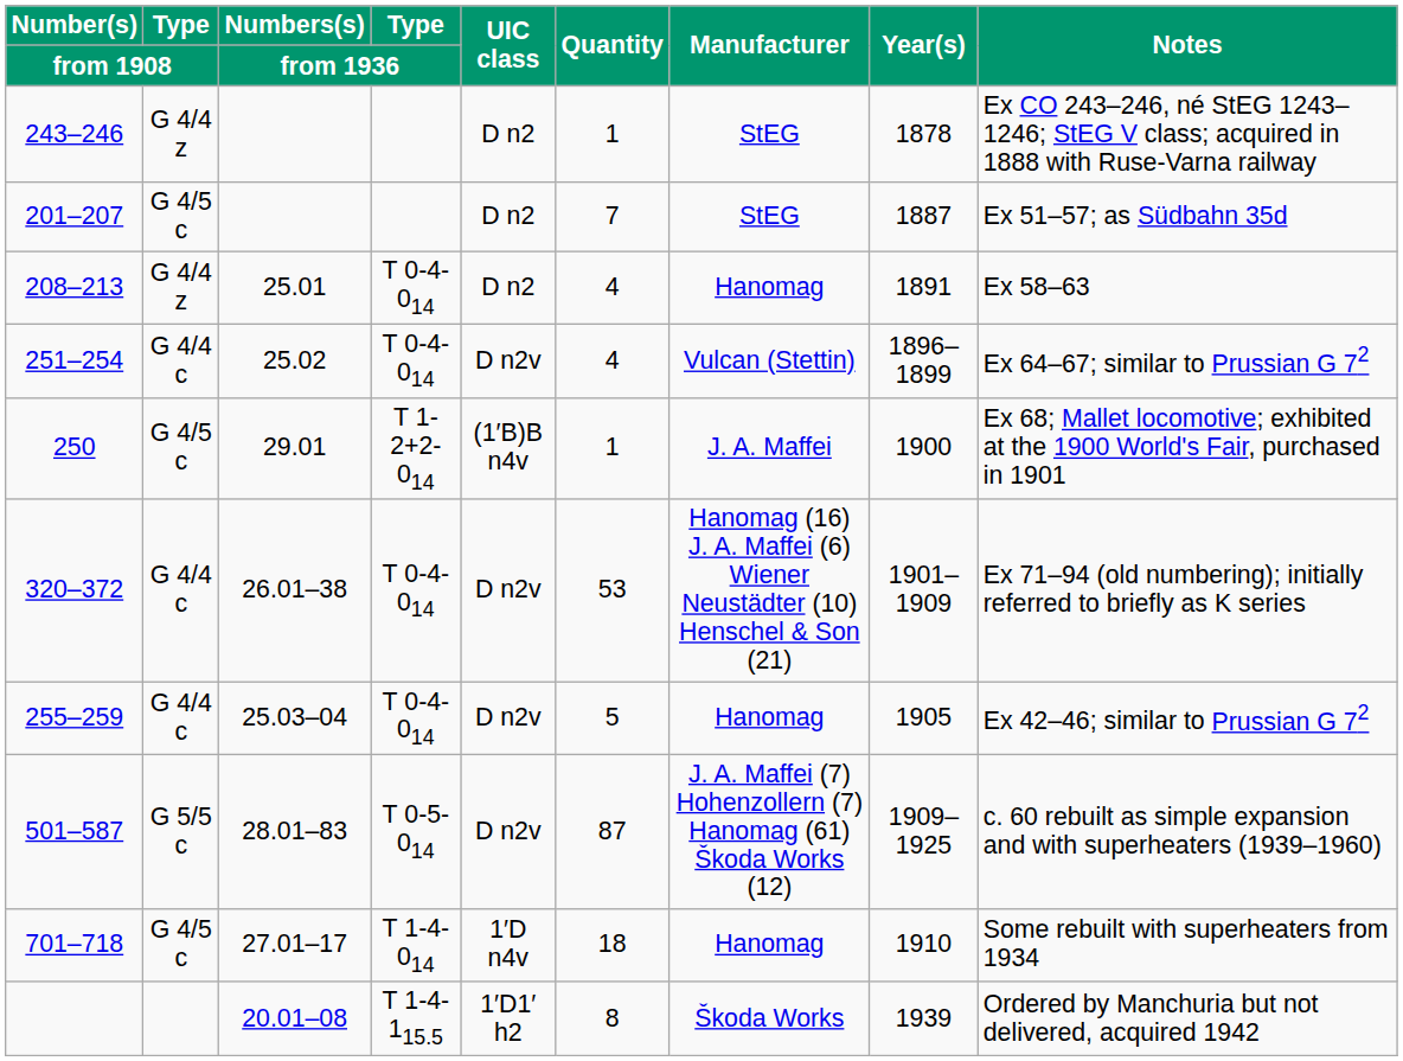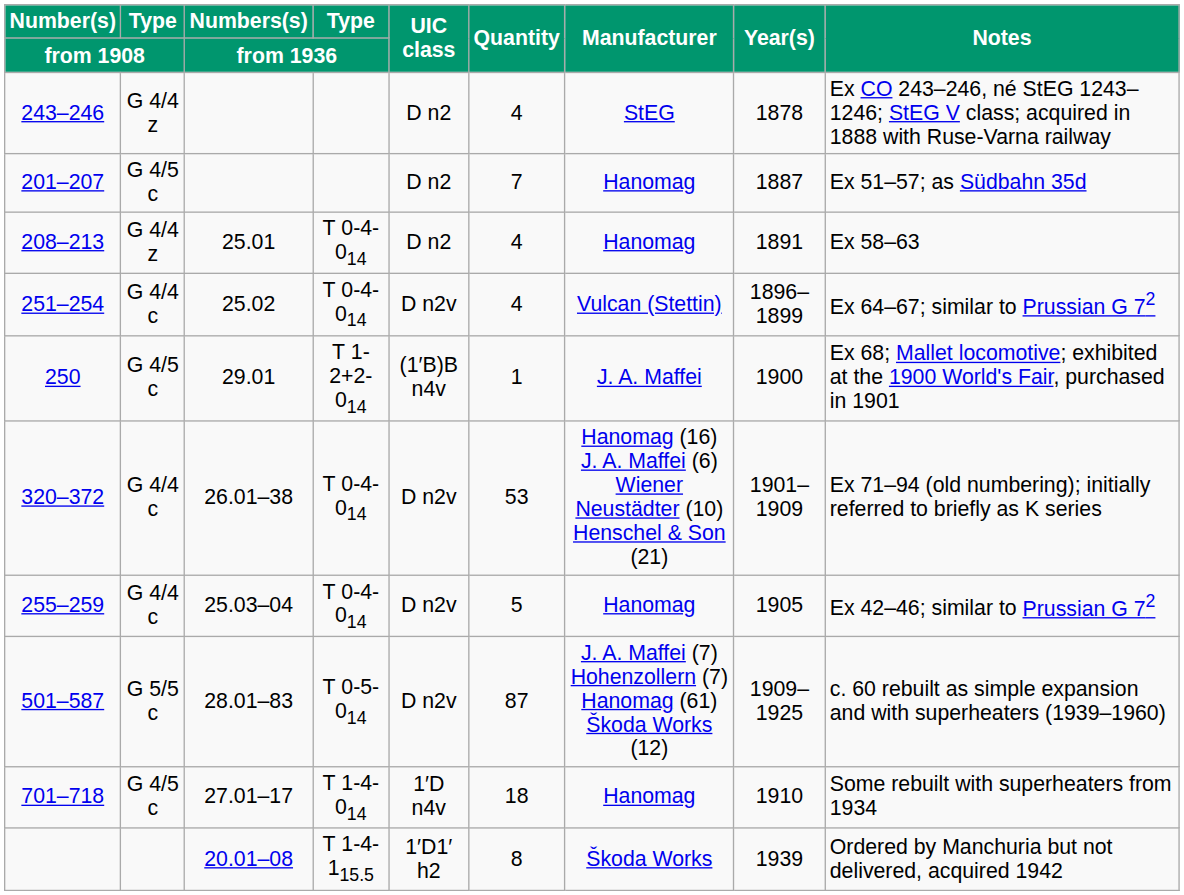 <table class="wikitable"  width="100%" style=text-align:center>
 <tr>
 <th style="color:white; background:#00966E">Number(s)</th>
 <th style="color:white; background:#00966E">Type</th>
 <th style="color:white; background:#00966E">Numbers(s)</th>
 <th style="color:white; background:#00966E">Type</th>
 <th style="color:white; background:#00966E" rowspan="2">UIC class</th>
 <th style="color:white; background:#00966E" rowspan="2">Quantity</th>
 <th style="color:white; background:#00966E" rowspan="2">Manufacturer</th>
 <th style="color:white; background:#00966E" rowspan="2">Year(s)</th>
 <th style="color:white; background:#00966E" rowspan="2">Notes</th>
 </tr>
 <tr>
 <th style="color:white; background:#00966E" colspan="2">from 1908</th>
 <th style="color:white; background:#00966E" colspan="2">from 1936</th>
 </tr>
 <tr>
 <td><a href='#'>243–246</a></td>
 <td>G 4/4 z</td>
 <td></td>
 <td></td>
 <td>D n2</td>
-<td>1</td>
+<td>4</td>
 <td><a href='#'>StEG</a></td>
 <td>1878</td>
 <td align=left>Ex <a href='#'>CO</a> 243–246, né StEG 1243–1246; <a href='#'>StEG V</a> class; acquired in 1888 with Ruse-Varna railway</td>
 </tr>
 <tr>
 <td><a href='#'>201–207</a></td>
 <td>G 4/5 c</td>
 <td></td>
 <td></td>
 <td>D n2</td>
 <td>7</td>
-<td><a href='#'>StEG</a></td>
+<td><a href='#'>Hanomag</a></td>
 <td>1887</td>
 <td align=left>Ex 51–57; as <a href='#'>Südbahn 35d</a></td>
 </tr>
 <tr>
 <td><a href='#'>208–213</a></td>
 <td>G 4/4 z</td>
 <td>25.01</td>
 <td>Т 0-4-0<sub>14</sub></td>
 <td>D n2</td>
 <td>4</td>
 <td><a href='#'>Hanomag</a></td>
 <td>1891</td>
 <td align=left>Ex 58–63</td>
 </tr>
 <tr>
 <td><a href='#'>251–254</a></td>
 <td>G 4/4 c</td>
 <td>25.02</td>
 <td>Т 0-4-0<sub>14</sub></td>
 <td>D n2v</td>
 <td>4</td>
 <td><a href='#'>Vulcan (Stettin)</a></td>
 <td>1896–1899</td>
 <td align=left>Ex 64–67; similar to <a href='#'>Prussian G 7<sup>2</sup></a></td>
 </tr>
 <tr>
 <td><a href='#'>250</a></td>
 <td>G 4/5 c</td>
 <td>29.01</td>
 <td>Т 1-2+2-0<sub>14</sub></td>
 <td>(1′B)B n4v</td>
 <td>1</td>
 <td><a href='#'>J. A. Maffei</a></td>
 <td>1900</td>
 <td align=left>Ex 68; <a href='#'>Mallet locomotive</a>; exhibited at the <a href='#'>1900 World's Fair</a>, purchased in 1901</td>
 </tr>
 <tr>
 <td><a href='#'>320–372</a></td>
 <td>G 4/4 c</td>
 <td>26.01–38</td>
 <td>Т 0-4-0<sub>14</sub></td>
 <td>D n2v</td>
 <td>53</td>
 <td><a href='#'>Hanomag</a> (16)<br><a href='#'>J. A. Maffei</a> (6)<br><a href='#'>Wiener Neustädter</a> (10)<br><a href='#'>Henschel & Son</a> (21)</td>
 <td>1901–1909</td>
 <td align=left>Ex 71–94 (old numbering); initially referred to briefly as K series</td>
 </tr>
 <tr>
 <td><a href='#'>255–259</a></td>
 <td>G 4/4 c</td>
 <td>25.03–04</td>
 <td>Т 0-4-0<sub>14</sub></td>
 <td>D n2v</td>
 <td>5</td>
 <td><a href='#'>Hanomag</a></td>
 <td>1905</td>
 <td align=left>Ex 42–46; similar to <a href='#'>Prussian G 7<sup>2</sup></a></td>
 </tr>
 <tr>
 <td><a href='#'>501–587</a></td>
 <td>G 5/5 c</td>
 <td>28.01–83</td>
 <td>Т 0-5-0<sub>14</sub></td>
 <td>D n2v</td>
 <td>87</td>
 <td><a href='#'>J. A. Maffei</a> (7)<br><a href='#'>Hohenzollern</a> (7)<br><a href='#'>Hanomag</a> (61)<br><a href='#'>Škoda Works</a> (12)</td>
 <td>1909–1925</td>
 <td align=left>c. 60 rebuilt as simple expansion and with superheaters (1939–1960)</td>
 </tr>
 <tr>
 <td><a href='#'>701–718</a></td>
 <td>G 4/5 c</td>
 <td>27.01–17</td>
 <td>Т 1-4-0<sub>14</sub></td>
 <td>1′D n4v</td>
 <td>18</td>
 <td><a href='#'>Hanomag</a></td>
 <td>1910</td>
 <td align=left>Some rebuilt with superheaters from 1934</td>
 </tr>
 <tr>
 <td></td>
 <td></td>
 <td><a href='#'>20.01–08</a></td>
 <td>Т 1-4-1<sub>15.5</sub></td>
 <td>1′D1′ h2</td>
 <td>8</td>
 <td><a href='#'>Škoda Works</a></td>
 <td>1939</td>
 <td align=left>Ordered by Manchuria but not delivered, acquired 1942</td>
 </tr>
 </table>
